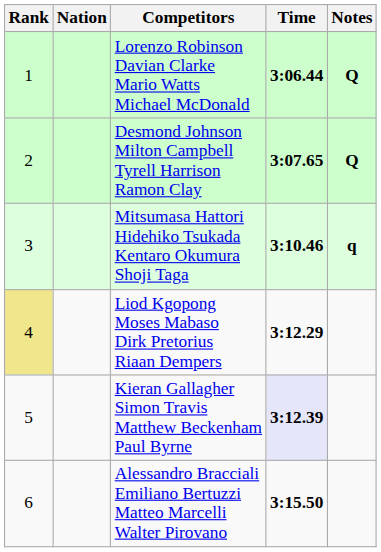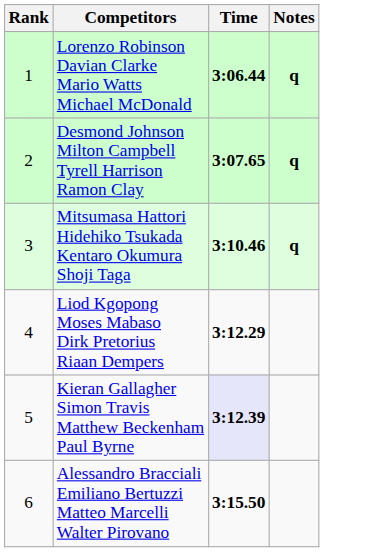 <table class="wikitable sortable" style="text-align:center">
 <tr>
 <th>Rank</th>
-<th>Nation</th>
 <th>Competitors</th>
 <th>Time</th>
 <th>Notes</th>
 </tr>
 <tr bgcolor=ccffcc>
 <td>1</td>
-<td align=left></td>
 <td align=left><a href='#'>Lorenzo Robinson</a><br><a href='#'>Davian Clarke</a><br><a href='#'>Mario Watts</a><br><a href='#'>Michael McDonald</a></td>
 <td><strong>3:06.44</strong></td>
-<td><strong>Q</strong></td>
+<td><strong>q</strong></td>
 </tr>
 <tr bgcolor=ccffcc>
 <td>2</td>
-<td align=left></td>
 <td align=left><a href='#'>Desmond Johnson</a><br><a href='#'>Milton Campbell</a><br><a href='#'>Tyrell Harrison</a><br><a href='#'>Ramon Clay</a></td>
 <td><strong>3:07.65</strong></td>
-<td><strong>Q</strong></td>
+<td><strong>q</strong></td>
 </tr>
 <tr bgcolor=ddffdd>
 <td>3</td>
-<td align=left></td>
 <td align=left><a href='#'>Mitsumasa Hattori</a><br><a href='#'>Hidehiko Tsukada</a><br><a href='#'>Kentaro Okumura</a><br><a href='#'>Shoji Taga</a></td>
 <td><strong>3:10.46</strong></td>
 <td><strong>q</strong></td>
 </tr>
 <tr>
-<td style="background: khaki;">4</td>
-<td align=left></td>
+<td>4</td>
 <td align=left><a href='#'>Liod Kgopong</a><br><a href='#'>Moses Mabaso</a><br><a href='#'>Dirk Pretorius</a><br><a href='#'>Riaan Dempers</a></td>
 <td><strong>3:12.29</strong></td>
 <td></td>
 </tr>
 <tr>
 <td>5</td>
-<td align=left></td>
 <td align=left><a href='#'>Kieran Gallagher</a><br><a href='#'>Simon Travis</a><br><a href='#'>Matthew Beckenham</a><br><a href='#'>Paul Byrne</a></td>
 <td style="background: lavender;"><strong>3:12.39</strong></td>
 <td></td>
 </tr>
 <tr>
 <td>6</td>
-<td align=left></td>
 <td align=left><a href='#'>Alessandro Bracciali</a><br><a href='#'>Emiliano Bertuzzi</a><br><a href='#'>Matteo Marcelli</a><br><a href='#'>Walter Pirovano</a></td>
 <td><strong>3:15.50</strong></td>
 <td></td>
 </tr>
 </table>
